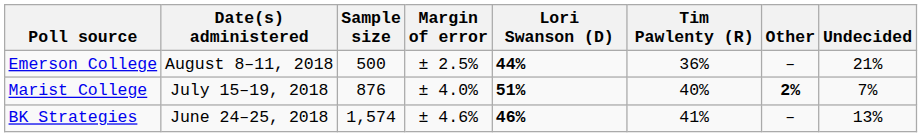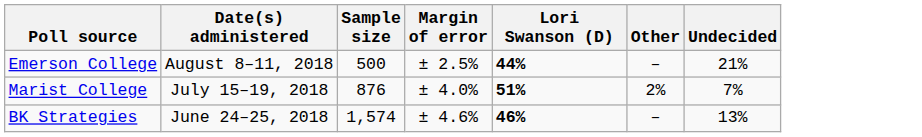 <table class="wikitable">
 <tr valign=bottom>
 <th>Poll source</th>
 <th>Date(s)<br>administered</th>
 <th>Sample<br>size</th>
 <th>Margin<br>of error</th>
 <th style="width:100px;">Lori<br>Swanson (D)</th>
-<th style="width:100px;">Tim<br>Pawlenty (R)</th>
 <th>Other</th>
 <th>Undecided</th>
 </tr>
 <tr>
 <td><a href='#'>Emerson College</a></td>
 <td align=center>August 8–11, 2018</td>
 <td align=center>500</td>
 <td align=center>± 2.5%</td>
 <td><strong>44%</strong></td>
-<td align=center>36%</td>
 <td align=center>–</td>
 <td align=center>21%</td>
 </tr>
 <tr>
 <td><a href='#'>Marist College</a></td>
 <td align=center>July 15–19, 2018</td>
 <td align=center>876</td>
 <td align=center>± 4.0%</td>
 <td><strong>51%</strong></td>
-<td align=center>40%</td>
-<td align=center><strong>2%</strong></td>
+<td align=center>2%</td>
 <td align=center>7%</td>
 </tr>
 <tr>
 <td><a href='#'>BK Strategies</a></td>
 <td align=center>June 24–25, 2018</td>
 <td align=center>1,574</td>
 <td align=center>± 4.6%</td>
 <td><strong>46%</strong></td>
-<td align=center>41%</td>
 <td align=center>–</td>
 <td align=center>13%</td>
 </tr>
 </table>
